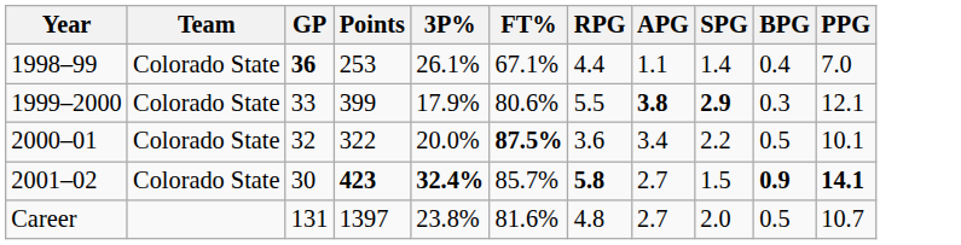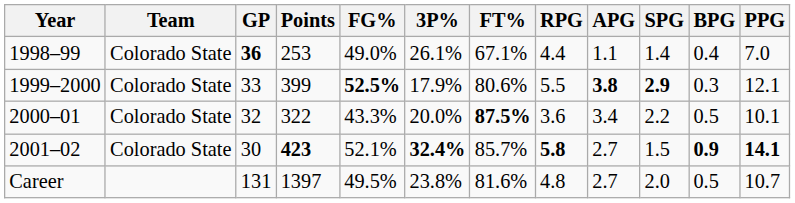 <table class="wikitable">
 <tr>
 <th>Year</th>
 <th>Team</th>
 <th>GP</th>
 <th>Points</th>
+<th>FG%</th>
 <th>3P%</th>
 <th>FT%</th>
 <th>RPG</th>
 <th>APG</th>
 <th>SPG</th>
 <th>BPG</th>
 <th>PPG</th>
 </tr>
 <tr>
 <td>1998–99</td>
 <td>Colorado State</td>
 <td><strong>36</strong></td>
 <td>253</td>
+<td>49.0%</td>
 <td>26.1%</td>
 <td>67.1%</td>
 <td>4.4</td>
 <td>1.1</td>
 <td>1.4</td>
 <td>0.4</td>
 <td>7.0</td>
 </tr>
 <tr>
 <td>1999–2000</td>
 <td>Colorado State</td>
 <td>33</td>
 <td>399</td>
+<td><strong>52.5%</strong></td>
 <td>17.9%</td>
 <td>80.6%</td>
 <td>5.5</td>
 <td><strong>3.8</strong></td>
 <td><strong>2.9</strong></td>
 <td>0.3</td>
 <td>12.1</td>
 </tr>
 <tr>
 <td>2000–01</td>
 <td>Colorado State</td>
 <td>32</td>
 <td>322</td>
+<td>43.3%</td>
 <td>20.0%</td>
 <td><strong>87.5%</strong></td>
 <td>3.6</td>
 <td>3.4</td>
 <td>2.2</td>
 <td>0.5</td>
 <td>10.1</td>
 </tr>
 <tr>
 <td>2001–02</td>
 <td>Colorado State</td>
 <td>30</td>
 <td><strong>423</strong></td>
+<td>52.1%</td>
 <td><strong>32.4%</strong></td>
 <td>85.7%</td>
 <td><strong>5.8</strong></td>
 <td>2.7</td>
 <td>1.5</td>
 <td><strong>0.9</strong></td>
 <td><strong>14.1</strong></td>
 </tr>
 <tr>
 <td>Career</td>
 <td></td>
 <td>131</td>
 <td>1397</td>
+<td>49.5%</td>
 <td>23.8%</td>
 <td>81.6%</td>
 <td>4.8</td>
 <td>2.7</td>
 <td>2.0</td>
 <td>0.5</td>
 <td>10.7</td>
 </tr>
 </table>
